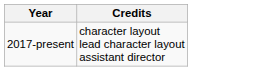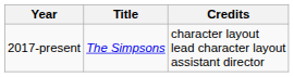 <table class="wikitable sortable">
 <tr>
 <th>Year</th>
+<th>Title</th>
 <th>Credits</th>
 </tr>
 <tr>
 <td>2017-present</td>
+<td><em><a href='#'>The Simpsons</a></em></td>
 <td>character layout<br>lead character layout<br>assistant director</td>
 </tr>
 </table>
